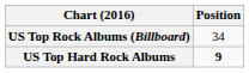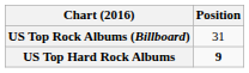 <table class="wikitable plainrowheaders" style="text-align:center">
 <tr>
 <th scope="col">Chart (2016)</th>
 <th scope="col">Position</th>
 </tr>
 <tr>
 <th scope="row">US Top Rock Albums (<em>Billboard</em>)</th>
-<td>34</td>
+<td>31</td>
 </tr>
 <tr>
 <th scope="row">US Top Hard Rock Albums</th>
 <td><strong>9</strong></td>
 </tr>
 </table>
